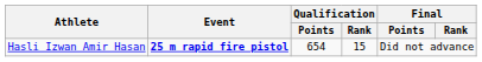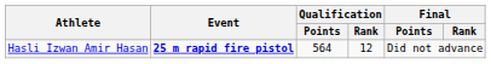 <table class="wikitable" style="font-size:90%">
 <tr>
 <th rowspan="2">Athlete</th>
 <th rowspan="2">Event</th>
 <th colspan="2">Qualification</th>
 <th colspan="2">Final</th>
 </tr>
 <tr style="font-size:95%">
 <th>Points</th>
 <th>Rank</th>
 <th>Points</th>
 <th>Rank</th>
 </tr>
 <tr align=center>
 <td align=left><a href='#'>Hasli Izwan Amir Hasan</a></td>
 <td align=left><strong><a href='#'>25 m rapid fire pistol</a></strong></td>
-<td>654</td>
-<td>15</td>
+<td>564</td>
+<td>12</td>
 <td colspan=2>Did not advance</td>
 </tr>
 </table>
